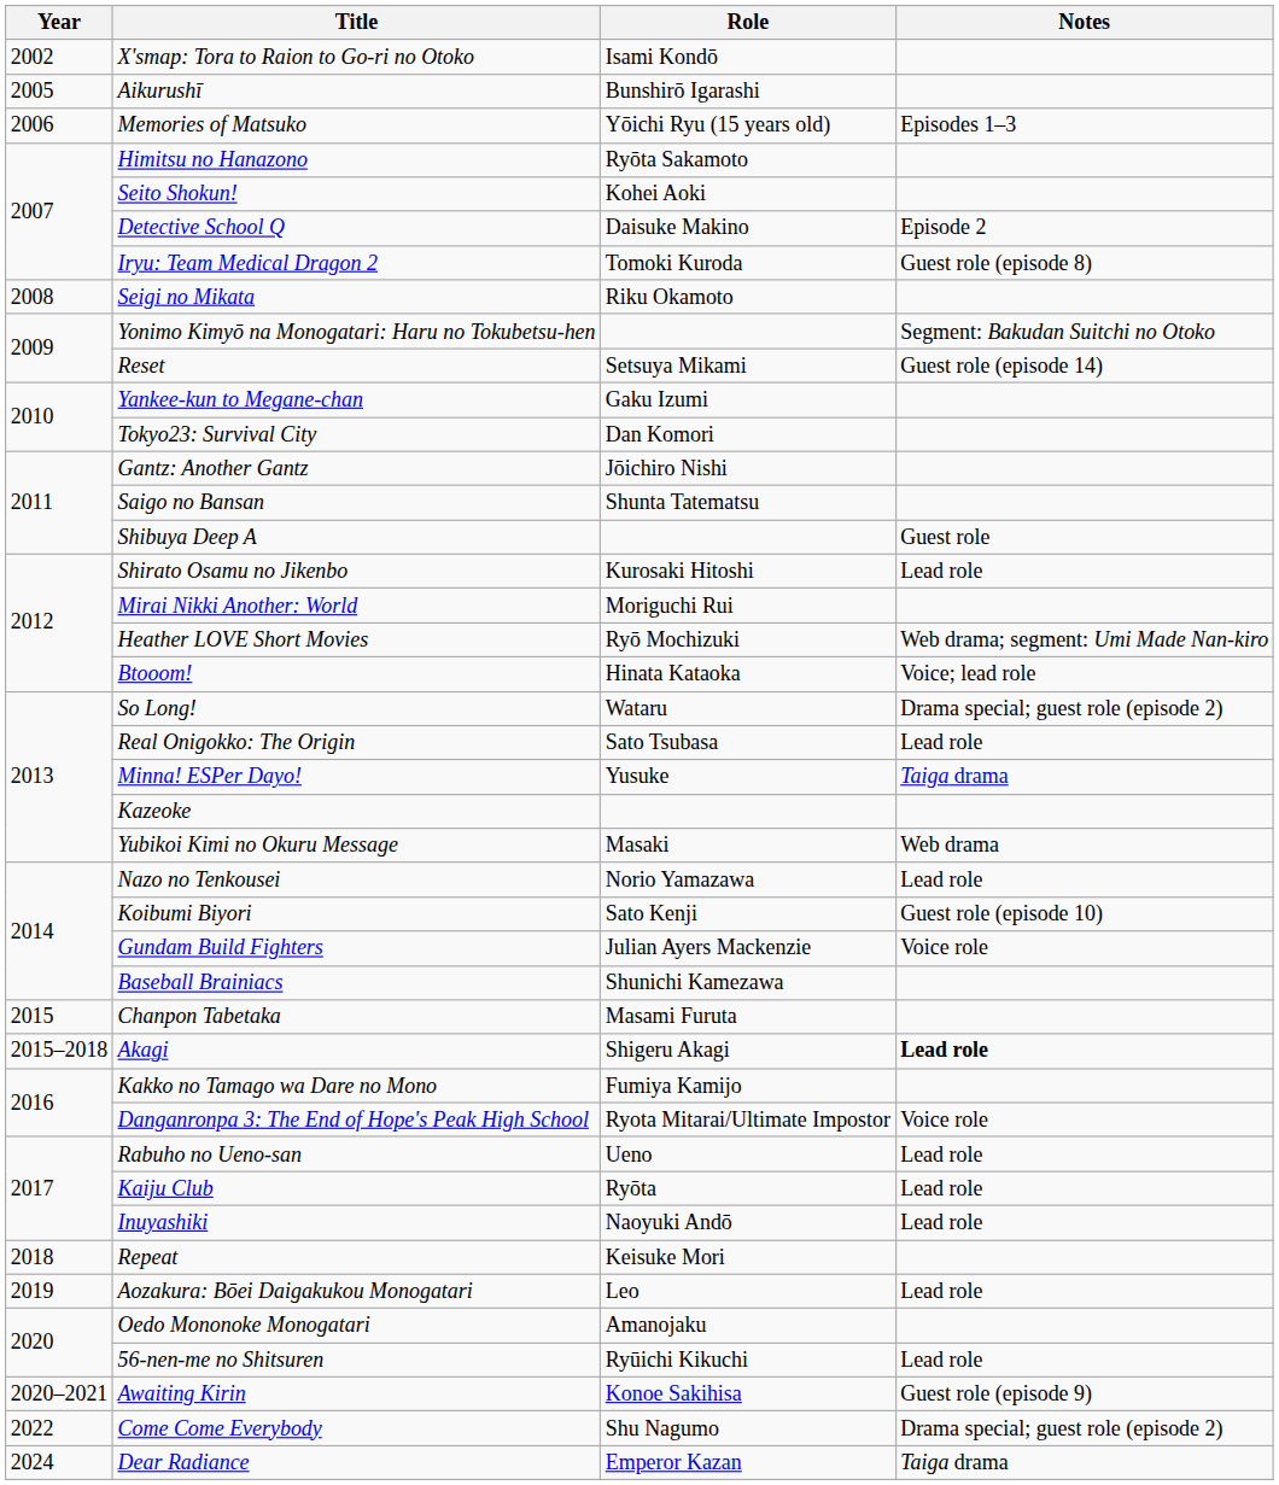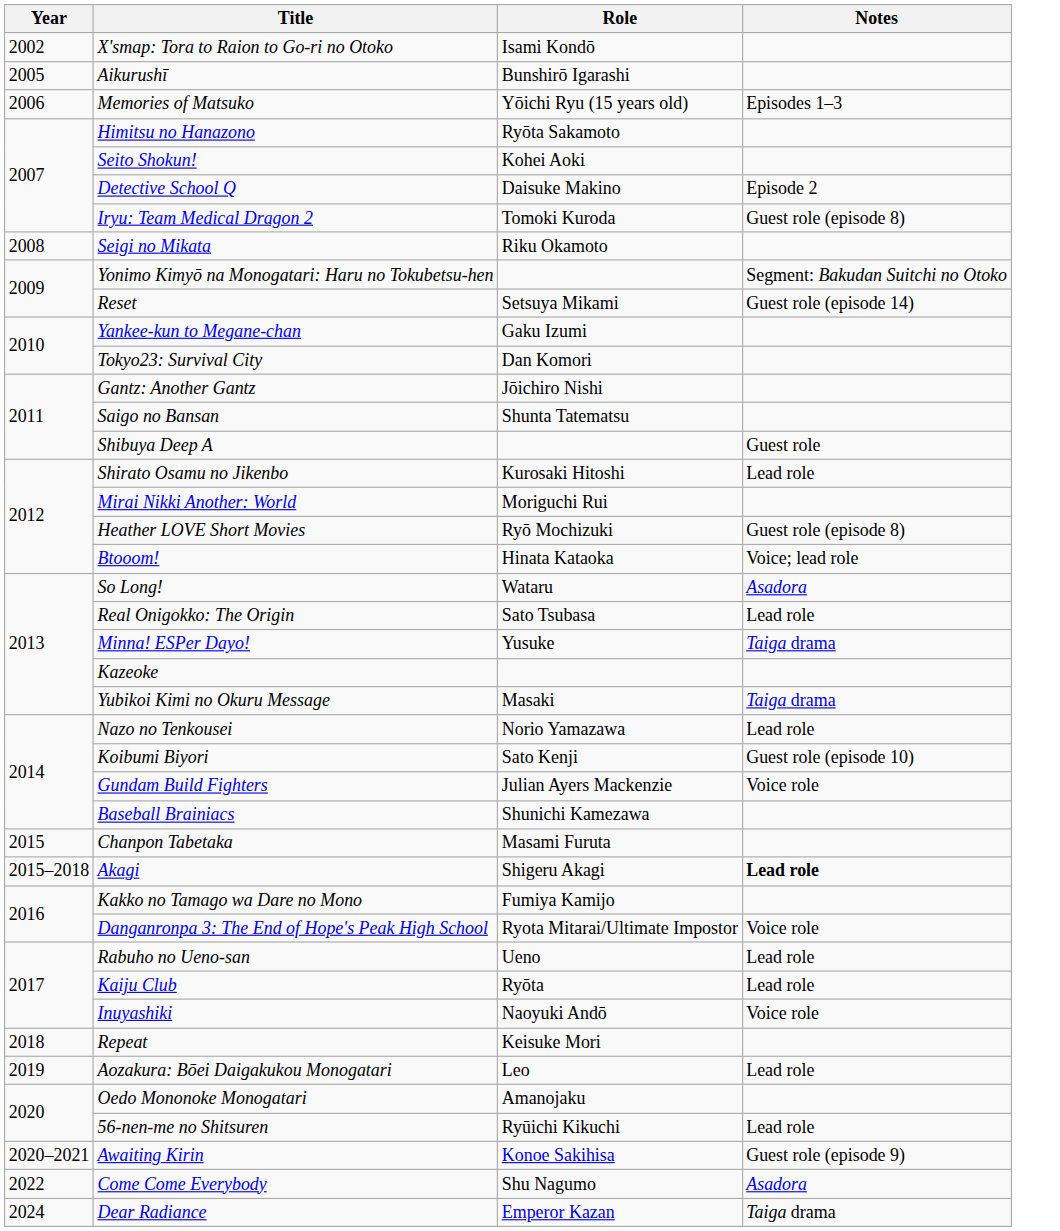 <table class="wikitable sortable plainrowheaders">
 <tr>
 <th>Year</th>
 <th>Title</th>
 <th>Role</th>
 <th class="unsortable">Notes</th>
 </tr>
 <tr>
 <td>2002</td>
 <td><em>X'smap: Tora to Raion to Go-ri no Otoko</em></td>
 <td>Isami Kondō</td>
 <td></td>
 </tr>
 <tr>
 <td>2005</td>
 <td><em>Aikurushī</em></td>
 <td>Bunshirō Igarashi</td>
 <td></td>
 </tr>
 <tr>
 <td>2006</td>
 <td><em>Memories of Matsuko</em></td>
 <td>Yōichi Ryu (15 years old)</td>
 <td>Episodes 1–3</td>
 </tr>
 <tr>
 <td rowspan=4>2007</td>
 <td><em><a href='#'>Himitsu no Hanazono</a></em></td>
 <td>Ryōta Sakamoto</td>
 <td></td>
 </tr>
 <tr>
 <td><em><a href='#'>Seito Shokun!</a></em></td>
 <td>Kohei Aoki</td>
 <td></td>
 </tr>
 <tr>
 <td><em><a href='#'>Detective School Q</a></em></td>
 <td>Daisuke Makino</td>
 <td>Episode 2</td>
 </tr>
 <tr>
 <td><em><a href='#'>Iryu: Team Medical Dragon 2</a></em></td>
 <td>Tomoki Kuroda</td>
 <td>Guest role (episode 8)</td>
 </tr>
 <tr>
 <td>2008</td>
 <td><em><a href='#'>Seigi no Mikata</a></em></td>
 <td>Riku Okamoto</td>
 <td></td>
 </tr>
 <tr>
 <td rowspan=2>2009</td>
 <td><em>Yonimo Kimyō na Monogatari: Haru no Tokubetsu-hen</em></td>
 <td></td>
 <td>Segment: <em>Bakudan Suitchi no Otoko</em></td>
 </tr>
 <tr>
 <td><em>Reset</em></td>
 <td>Setsuya Mikami</td>
 <td>Guest role (episode 14)</td>
 </tr>
 <tr>
 <td rowspan=2>2010</td>
 <td><em><a href='#'>Yankee-kun to Megane-chan</a></em></td>
 <td>Gaku Izumi</td>
 <td></td>
 </tr>
 <tr>
 <td><em>Tokyo23: Survival City</em></td>
 <td>Dan Komori</td>
 <td></td>
 </tr>
 <tr>
 <td rowspan=3>2011</td>
 <td><em>Gantz: Another Gantz</em></td>
 <td>Jōichiro Nishi</td>
 <td></td>
 </tr>
 <tr>
 <td><em>Saigo no Bansan</em></td>
 <td>Shunta Tatematsu</td>
 <td></td>
 </tr>
 <tr>
 <td><em>Shibuya Deep A</em></td>
 <td></td>
 <td>Guest role</td>
 </tr>
 <tr>
 <td rowspan=4>2012</td>
 <td><em>Shirato Osamu no Jikenbo</em></td>
 <td>Kurosaki Hitoshi</td>
 <td>Lead role</td>
 </tr>
 <tr>
 <td><em><a href='#'>Mirai Nikki Another: World</a></em></td>
 <td>Moriguchi Rui</td>
 <td></td>
 </tr>
 <tr>
 <td><em>Heather LOVE Short Movies</em></td>
 <td>Ryō Mochizuki</td>
-<td>Web drama; segment: <em>Umi Made Nan-kiro</em></td>
+<td>Guest role (episode 8)</td>
 </tr>
 <tr>
 <td><em><a href='#'>Btooom!</a></em></td>
 <td>Hinata Kataoka</td>
 <td>Voice; lead role</td>
 </tr>
 <tr>
 <td rowspan=5>2013</td>
 <td><em>So Long!</em></td>
 <td>Wataru</td>
-<td>Drama special; guest role (episode 2)</td>
+<td><em><a href='#'>Asadora</a></em></td>
 </tr>
 <tr>
 <td><em>Real Onigokko: The Origin</em></td>
 <td>Sato Tsubasa</td>
 <td>Lead role</td>
 </tr>
 <tr>
 <td><em><a href='#'>Minna! ESPer Dayo!</a></em></td>
 <td>Yusuke</td>
 <td><a href='#'><em>Taiga</em> drama</a></td>
 </tr>
 <tr>
 <td><em>Kazeoke</em></td>
 <td></td>
 <td></td>
 </tr>
 <tr>
 <td><em>Yubikoi Kimi no Okuru Message</em></td>
 <td>Masaki</td>
-<td>Web drama</td>
+<td><a href='#'><em>Taiga</em> drama</a></td>
 </tr>
 <tr>
 <td rowspan=4>2014</td>
 <td><em>Nazo no Tenkousei</em></td>
 <td>Norio Yamazawa</td>
 <td>Lead role</td>
 </tr>
 <tr>
 <td><em>Koibumi Biyori</em></td>
 <td>Sato Kenji</td>
 <td>Guest role (episode 10)</td>
 </tr>
 <tr>
 <td><em><a href='#'>Gundam Build Fighters</a></em></td>
 <td>Julian Ayers Mackenzie</td>
 <td>Voice role</td>
 </tr>
 <tr>
 <td><em><a href='#'>Baseball Brainiacs</a></em></td>
 <td>Shunichi Kamezawa</td>
 <td></td>
 </tr>
 <tr>
 <td>2015</td>
 <td><em>Chanpon Tabetaka</em></td>
 <td>Masami Furuta</td>
 <td></td>
 </tr>
 <tr>
 <td>2015–2018</td>
 <td><em><a href='#'>Akagi</a></em></td>
 <td>Shigeru Akagi</td>
 <td><strong>Lead role</strong></td>
 </tr>
 <tr>
 <td rowspan=2>2016</td>
 <td><em>Kakko no Tamago wa Dare no Mono</em></td>
 <td>Fumiya Kamijo</td>
 <td></td>
 </tr>
 <tr>
 <td><em><a href='#'>Danganronpa 3: The End of Hope's Peak High School</a></em></td>
 <td>Ryota Mitarai/Ultimate Impostor</td>
 <td>Voice role</td>
 </tr>
 <tr>
 <td rowspan=3>2017</td>
 <td><em>Rabuho no Ueno-san</em></td>
 <td>Ueno</td>
 <td>Lead role</td>
 </tr>
 <tr>
 <td><em><a href='#'>Kaiju Club</a></em></td>
 <td>Ryōta</td>
 <td>Lead role</td>
 </tr>
 <tr>
 <td><em><a href='#'>Inuyashiki</a></em></td>
 <td>Naoyuki Andō</td>
-<td>Lead role</td>
+<td>Voice role</td>
 </tr>
 <tr>
 <td>2018</td>
 <td><em>Repeat</em></td>
 <td>Keisuke Mori</td>
 <td></td>
 </tr>
 <tr>
 <td>2019</td>
 <td><em>Aozakura: Bōei Daigakukou Monogatari</em></td>
 <td>Leo</td>
 <td>Lead role</td>
 </tr>
 <tr>
 <td rowspan=2>2020</td>
 <td><em>Oedo Mononoke Monogatari</em></td>
 <td>Amanojaku</td>
 <td></td>
 </tr>
 <tr>
 <td><em>56-nen-me no Shitsuren</em></td>
 <td>Ryūichi Kikuchi</td>
 <td>Lead role</td>
 </tr>
 <tr>
 <td>2020–2021</td>
 <td><em><a href='#'>Awaiting Kirin</a></em></td>
 <td><a href='#'>Konoe Sakihisa</a></td>
 <td>Guest role (episode 9)</td>
 </tr>
 <tr>
 <td>2022</td>
 <td><em><a href='#'>Come Come Everybody</a></em></td>
 <td>Shu Nagumo</td>
-<td>Drama special; guest role (episode 2)</td>
+<td><em><a href='#'>Asadora</a></em></td>
 </tr>
 <tr>
 <td>2024</td>
 <td><em><a href='#'>Dear Radiance</a></em></td>
 <td><a href='#'>Emperor Kazan</a></td>
 <td><em>Taiga</em> drama</td>
 </tr>
 <tr>
 </tr>
 </table>
